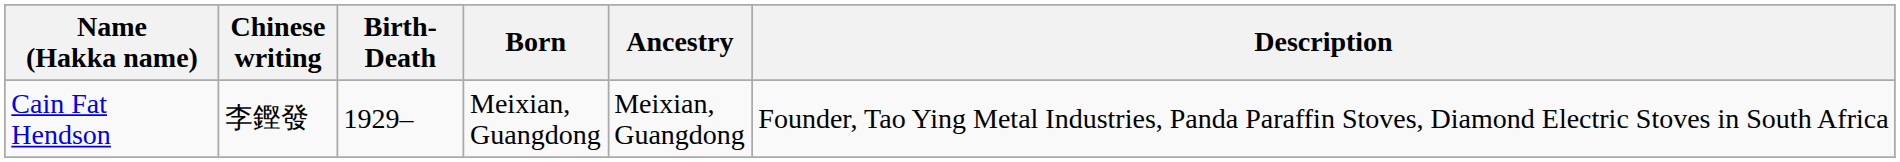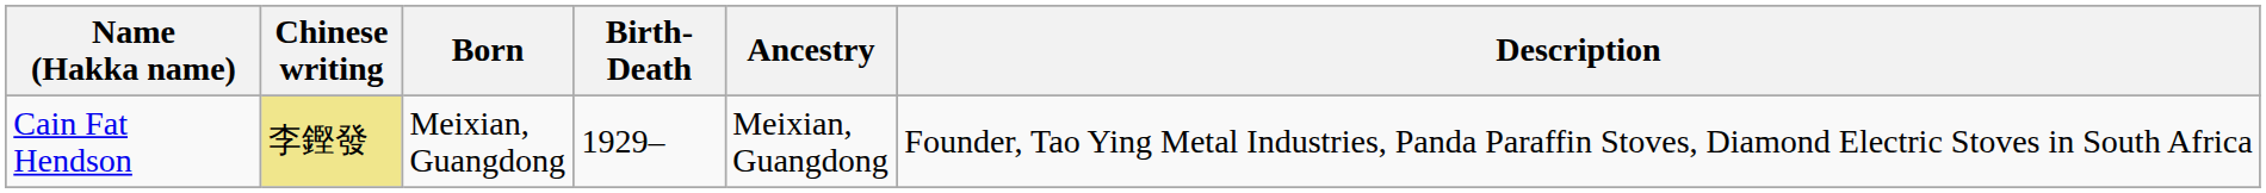 <table class="wikitable">
 <tr>
 <th width="115">Name<br>(Hakka name)</th>
 <th width="60">Chinese writing</th>
+<th width="75">Born</th>
 <th width="65">Birth-Death</th>
-<th width="75">Born</th>
 <th width="75">Ancestry</th>
 <th>Description</th>
 </tr>
 <tr>
 <td><a href='#'>Cain Fat Hendson</a></td>
-<td>李鏗發</td>
+<td style="background: khaki;">李鏗發</td>
+<td>Meixian, Guangdong</td>
 <td>1929–</td>
-<td>Meixian, Guangdong</td>
 <td>Meixian, Guangdong</td>
 <td>Founder, Tao Ying Metal Industries, Panda Paraffin Stoves, Diamond Electric Stoves in South Africa</td>
 </tr>
 </table>
